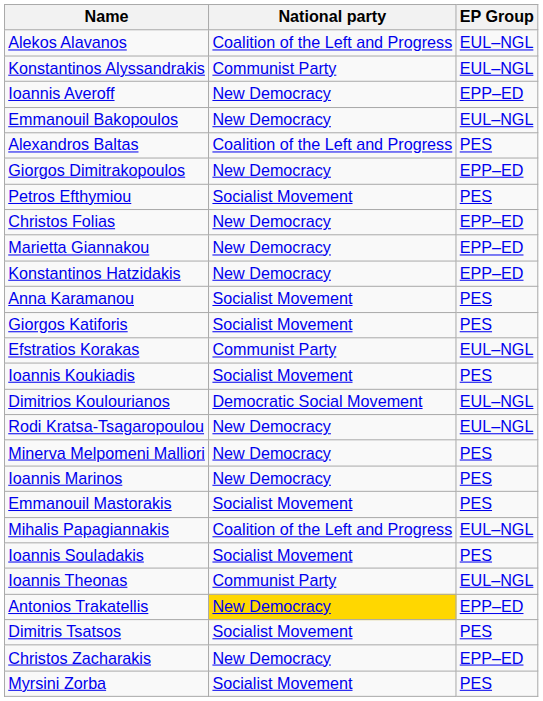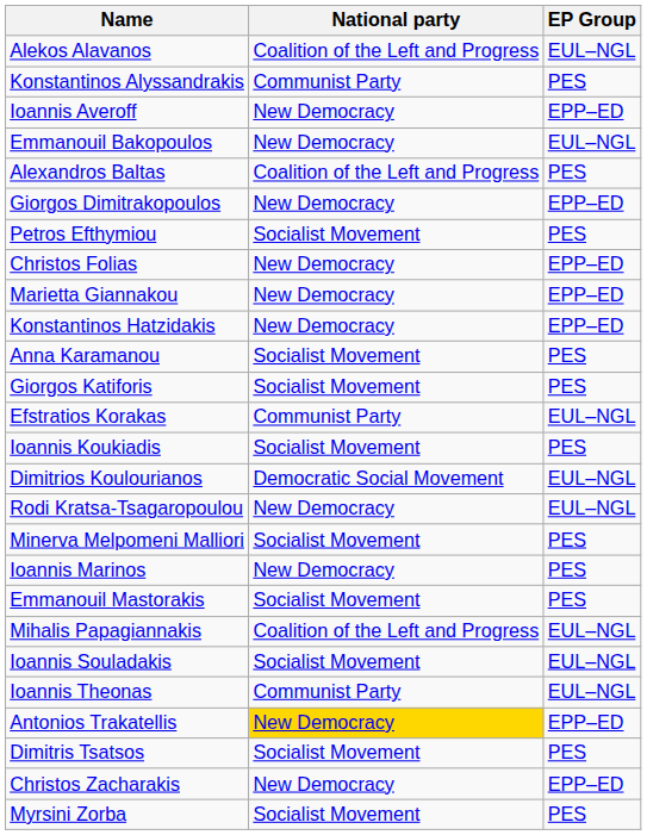 <table class="sortable wikitable">
 <tr>
 <th>Name</th>
 <th>National party</th>
 <th>EP Group</th>
 </tr>
 <tr>
 <td><a href='#'>Alekos Alavanos</a></td>
 <td> <a href='#'>Coalition of the Left and Progress</a></td>
 <td> <a href='#'>EUL–NGL</a></td>
 </tr>
 <tr>
 <td><a href='#'>Konstantinos Alyssandrakis</a></td>
 <td> <a href='#'>Communist Party</a></td>
-<td> <a href='#'>EUL–NGL</a></td>
+<td> <a href='#'>PES</a></td>
 </tr>
 <tr>
 <td><a href='#'>Ioannis Averoff</a></td>
 <td> <a href='#'>New Democracy</a></td>
 <td> <a href='#'>EPP–ED</a></td>
 </tr>
 <tr>
 <td><a href='#'>Emmanouil Bakopoulos</a></td>
 <td> <a href='#'>New Democracy</a></td>
 <td> <a href='#'>EUL–NGL</a></td>
 </tr>
 <tr>
 <td><a href='#'>Alexandros Baltas</a></td>
 <td> <a href='#'>Coalition of the Left and Progress</a></td>
 <td> <a href='#'>PES</a></td>
 </tr>
 <tr>
 <td><a href='#'>Giorgos Dimitrakopoulos</a></td>
 <td> <a href='#'>New Democracy</a></td>
 <td> <a href='#'>EPP–ED</a></td>
 </tr>
 <tr>
 <td><a href='#'>Petros Efthymiou</a></td>
 <td> <a href='#'>Socialist Movement</a></td>
 <td> <a href='#'>PES</a></td>
 </tr>
 <tr>
 <td><a href='#'>Christos Folias</a></td>
 <td> <a href='#'>New Democracy</a></td>
 <td> <a href='#'>EPP–ED</a></td>
 </tr>
 <tr>
 <td><a href='#'>Marietta Giannakou</a></td>
 <td> <a href='#'>New Democracy</a></td>
 <td> <a href='#'>EPP–ED</a></td>
 </tr>
 <tr>
 <td><a href='#'>Konstantinos Hatzidakis</a></td>
 <td> <a href='#'>New Democracy</a></td>
 <td> <a href='#'>EPP–ED</a></td>
 </tr>
 <tr>
 <td><a href='#'>Anna Karamanou</a></td>
 <td> <a href='#'>Socialist Movement</a></td>
 <td> <a href='#'>PES</a></td>
 </tr>
 <tr>
 <td><a href='#'>Giorgos Katiforis</a></td>
 <td> <a href='#'>Socialist Movement</a></td>
 <td> <a href='#'>PES</a></td>
 </tr>
 <tr>
 <td><a href='#'>Efstratios Korakas</a></td>
 <td> <a href='#'>Communist Party</a></td>
 <td> <a href='#'>EUL–NGL</a></td>
 </tr>
 <tr>
 <td><a href='#'>Ioannis Koukiadis</a></td>
 <td> <a href='#'>Socialist Movement</a></td>
 <td> <a href='#'>PES</a></td>
 </tr>
 <tr>
 <td><a href='#'>Dimitrios Koulourianos</a></td>
 <td> <a href='#'>Democratic Social Movement</a></td>
 <td> <a href='#'>EUL–NGL</a></td>
 </tr>
 <tr>
 <td><a href='#'>Rodi Kratsa-Tsagaropoulou</a></td>
 <td> <a href='#'>New Democracy</a></td>
 <td> <a href='#'>EUL–NGL</a></td>
 </tr>
 <tr>
 <td><a href='#'>Minerva Melpomeni Malliori</a></td>
-<td> <a href='#'>New Democracy</a></td>
+<td> <a href='#'>Socialist Movement</a></td>
 <td> <a href='#'>PES</a></td>
 </tr>
 <tr>
 <td><a href='#'>Ioannis Marinos</a></td>
 <td> <a href='#'>New Democracy</a></td>
 <td> <a href='#'>PES</a></td>
 </tr>
 <tr>
 <td><a href='#'>Emmanouil Mastorakis</a></td>
 <td> <a href='#'>Socialist Movement</a></td>
 <td> <a href='#'>PES</a></td>
 </tr>
 <tr>
 <td><a href='#'>Mihalis Papagiannakis</a></td>
 <td> <a href='#'>Coalition of the Left and Progress</a></td>
 <td> <a href='#'>EUL–NGL</a></td>
 </tr>
 <tr>
 <td><a href='#'>Ioannis Souladakis</a></td>
 <td> <a href='#'>Socialist Movement</a></td>
-<td> <a href='#'>PES</a></td>
+<td> <a href='#'>EUL–NGL</a></td>
 </tr>
 <tr>
 <td><a href='#'>Ioannis Theonas</a></td>
 <td> <a href='#'>Communist Party</a></td>
 <td> <a href='#'>EUL–NGL</a></td>
 </tr>
 <tr>
 <td><a href='#'>Antonios Trakatellis</a></td>
 <td style="background: gold;"> <a href='#'>New Democracy</a></td>
 <td> <a href='#'>EPP–ED</a></td>
 </tr>
 <tr>
 <td><a href='#'>Dimitris Tsatsos</a></td>
 <td> <a href='#'>Socialist Movement</a></td>
 <td> <a href='#'>PES</a></td>
 </tr>
 <tr>
 <td><a href='#'>Christos Zacharakis</a></td>
 <td> <a href='#'>New Democracy</a></td>
 <td> <a href='#'>EPP–ED</a></td>
 </tr>
 <tr>
 <td><a href='#'>Myrsini Zorba</a></td>
 <td> <a href='#'>Socialist Movement</a></td>
 <td> <a href='#'>PES</a></td>
 </tr>
 </table>
